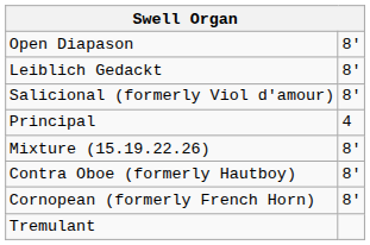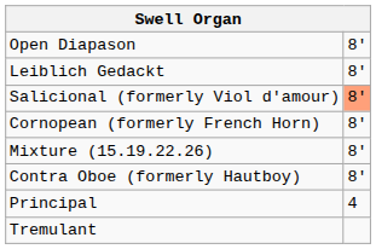 <table class="wikitable" align="left" style="margin: 5px;">
 <tr>
 <th colspan="2">Swell Organ</th>
 </tr>
 <tr>
 <td>Open Diapason</td>
 <td>8'</td>
 </tr>
 <tr>
 <td>Leiblich Gedackt</td>
 <td>8'</td>
 </tr>
 <tr>
 <td>Salicional (formerly Viol d'amour)</td>
-<td>8'</td>
+<td style="background: lightsalmon;">8'</td>
 </tr>
 <tr>
-<td>Principal</td>
-<td>4</td>
+<td>Cornopean (formerly French Horn)</td>
+<td>8'</td>
 </tr>
 <tr>
 <td>Mixture (15.19.22.26)</td>
 <td>8'</td>
 </tr>
 <tr>
 <td>Contra Oboe (formerly Hautboy)</td>
 <td>8'</td>
 </tr>
 <tr>
-<td>Cornopean (formerly French Horn)</td>
-<td>8'</td>
+<td>Principal</td>
+<td>4</td>
 </tr>
 <tr>
 <td>Tremulant</td>
 <td></td>
 </tr>
 </table>
